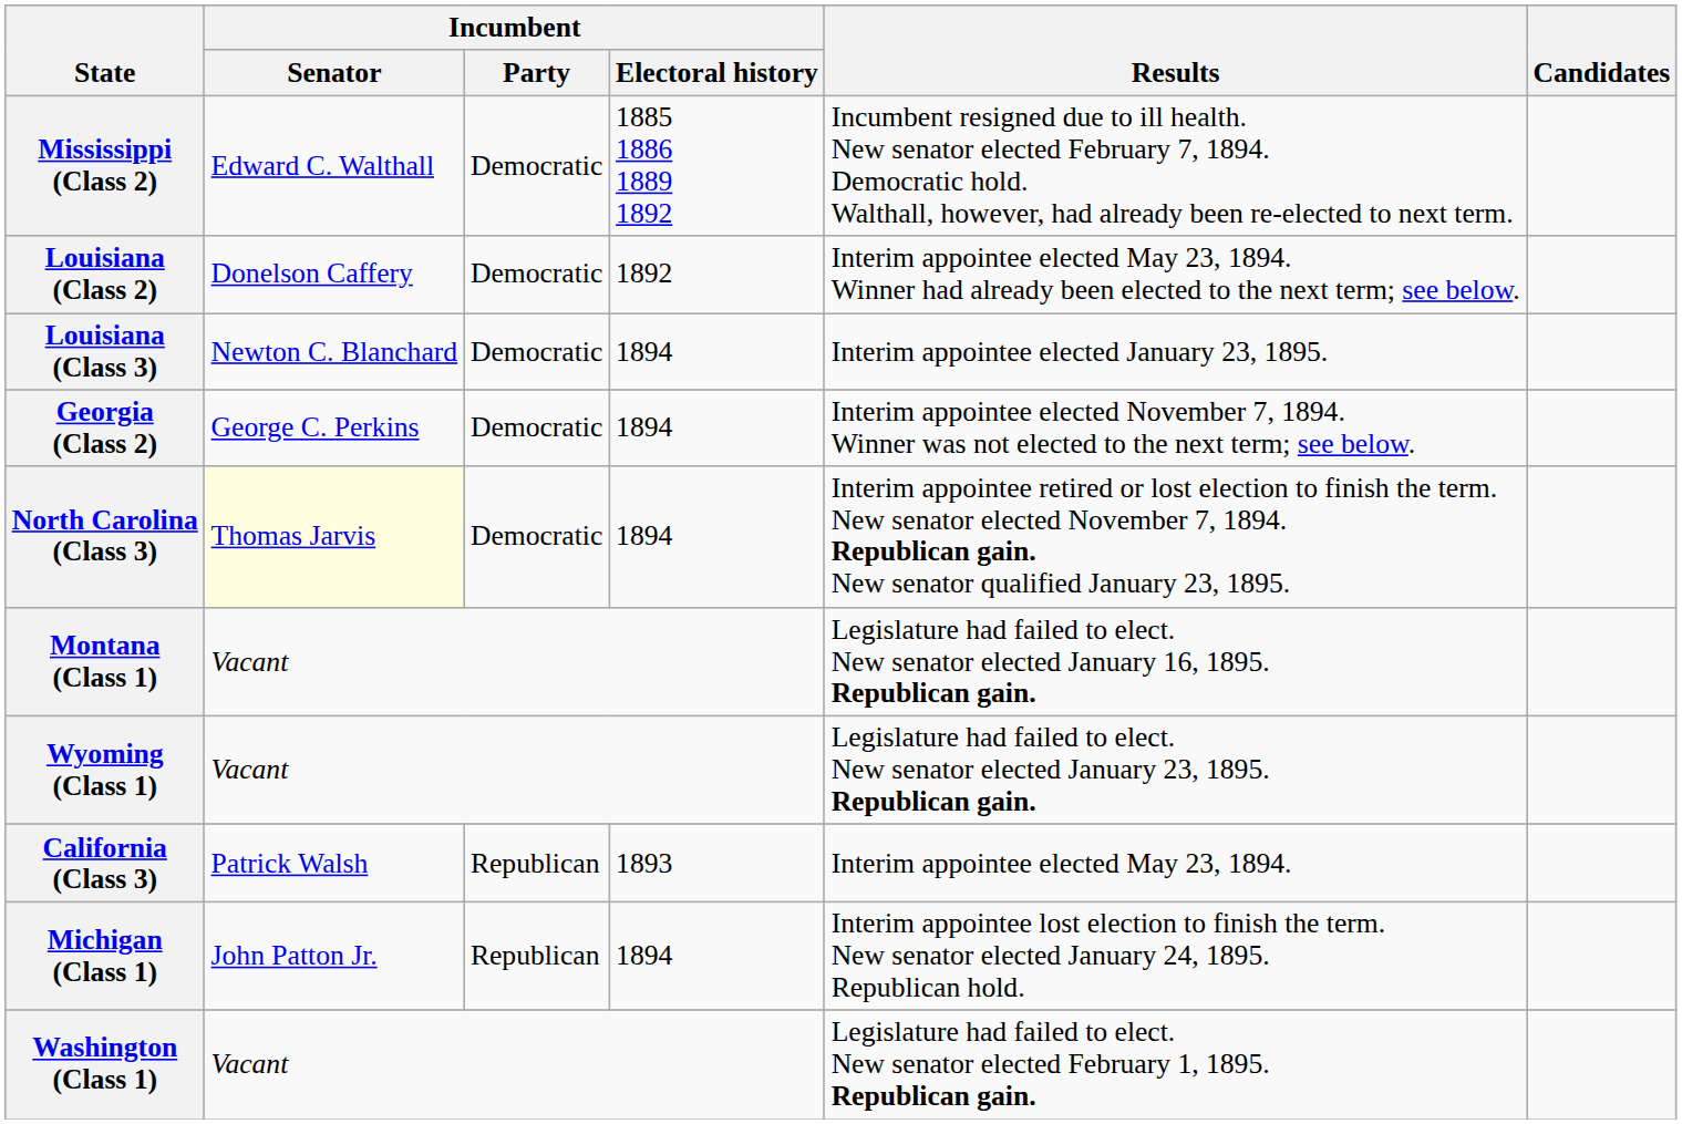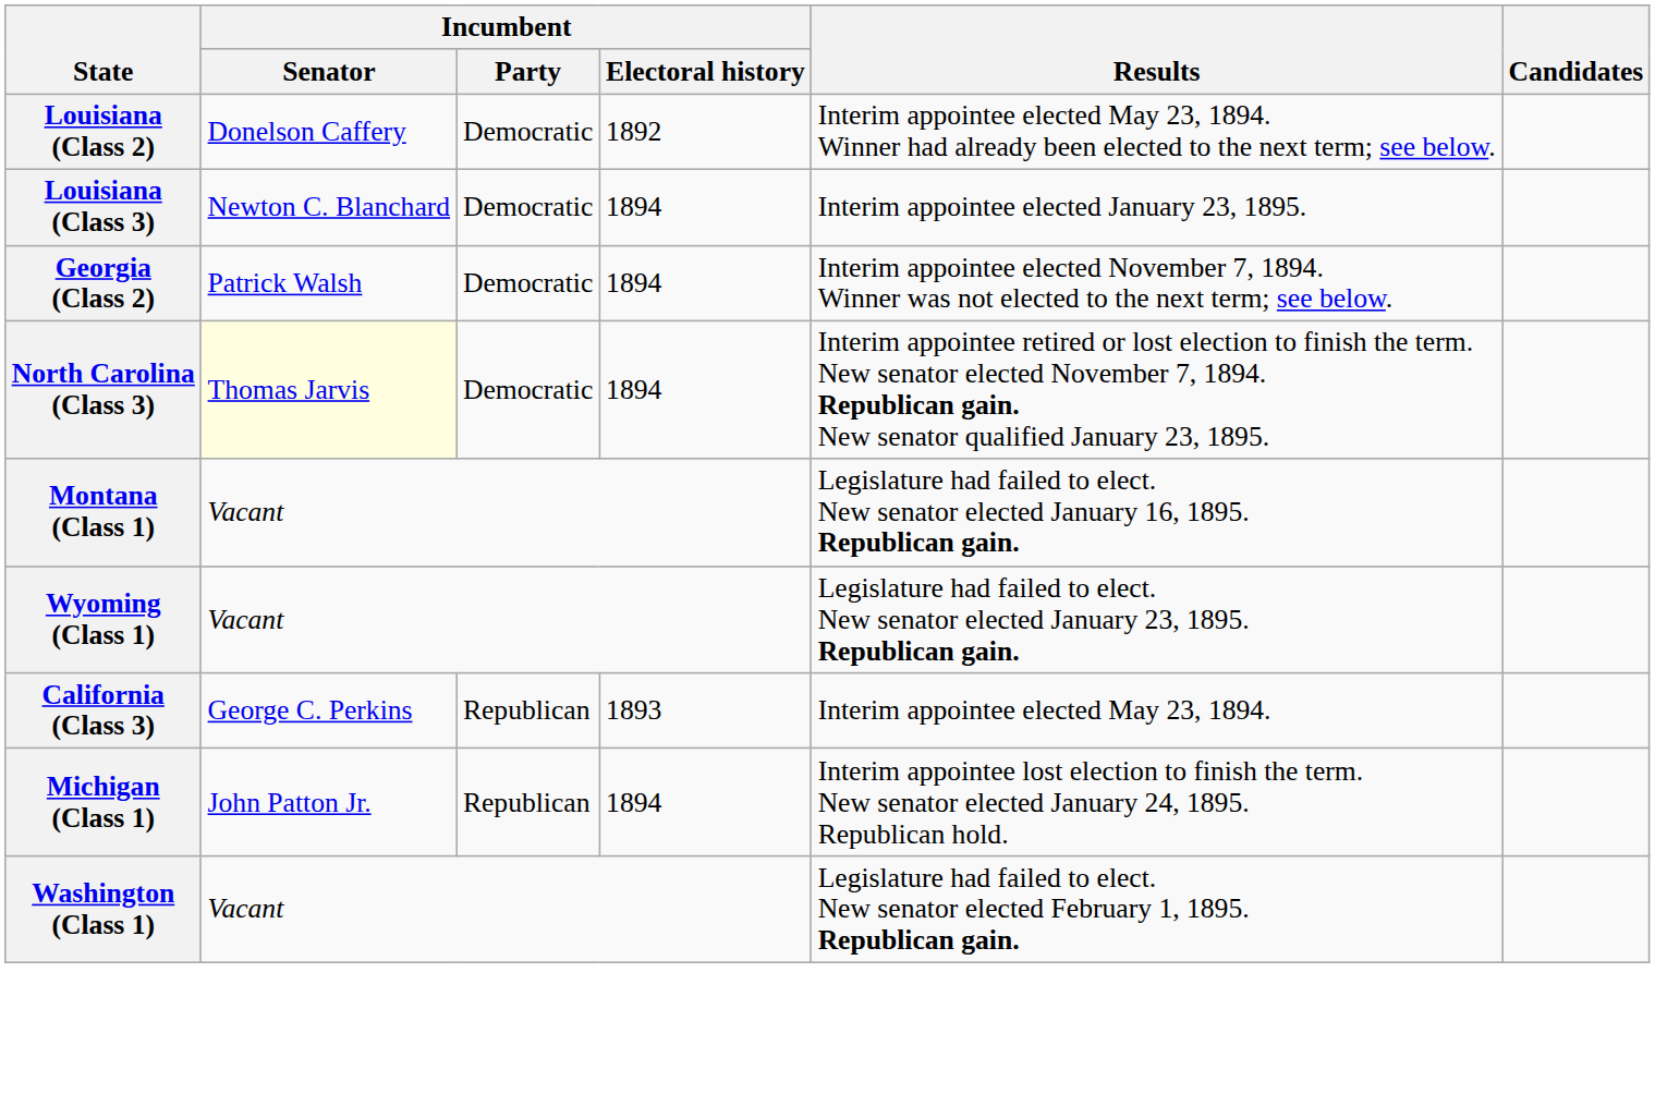 <table class=wikitable>
 <tr valign=bottom>
 <th rowspan=2>State</th>
 <th colspan=3>Incumbent</th>
 <th rowspan=2>Results</th>
 <th rowspan=2>Candidates</th>
 </tr>
 <tr>
 <th>Senator</th>
 <th>Party</th>
 <th>Electoral history</th>
-</tr>
-<tr>
-<th><a href='#'>Mississippi</a><br>(Class 2)</th>
-<td><a href='#'>Edward C. Walthall</a></td>
-<td>Democratic</td>
-<td>1885 <br><a href='#'>1886 </a><br><a href='#'>1889</a><br><a href='#'>1892 </a></td>
-<td>Incumbent resigned due to ill health.<br>New senator elected February 7, 1894.<br>Democratic hold.<br>Walthall, however, had already been re-elected to next term.</td>
-<td nowrap></td>
 </tr>
 <tr>
 <th><a href='#'>Louisiana</a><br>(Class 2)</th>
 <td><a href='#'>Donelson Caffery</a></td>
 <td>Democratic</td>
 <td>1892 </td>
 <td>Interim appointee elected May 23, 1894.<br>Winner had already been elected to the next term; <a href='#'>see below</a>.</td>
 <td nowrap></td>
 </tr>
 <tr>
 <th><a href='#'>Louisiana</a><br>(Class 3)</th>
 <td><a href='#'>Newton C. Blanchard</a></td>
 <td>Democratic</td>
 <td>1894 </td>
 <td>Interim appointee elected January 23, 1895.</td>
 <td nowrap></td>
 </tr>
 <tr>
 <th><a href='#'>Georgia</a><br>(Class 2)</th>
-<td><a href='#'>George C. Perkins</a></td>
+<td><a href='#'>Patrick Walsh</a></td>
 <td>Democratic</td>
 <td>1894 </td>
 <td>Interim appointee elected November 7, 1894.<br>Winner was not elected to the next term; <a href='#'>see below</a>.</td>
 <td nowrap></td>
 </tr>
 <tr>
 <th><a href='#'>North Carolina</a><br>(Class 3)</th>
 <td style="background: lightyellow;"><a href='#'>Thomas Jarvis</a></td>
 <td>Democratic</td>
 <td>1894 </td>
 <td>Interim appointee retired or lost election to finish the term.<br>New senator elected November 7, 1894.<br><strong>Republican gain.</strong><br>New senator qualified January 23, 1895.</td>
 <td nowrap></td>
 </tr>
 <tr>
 <th><a href='#'>Montana</a><br>(Class 1)</th>
 <td colspan=3><em>Vacant</em></td>
 <td>Legislature had failed to elect.<br>New senator elected January 16, 1895.<br><strong>Republican gain.</strong></td>
 <td nowrap></td>
 </tr>
 <tr>
 <th><a href='#'>Wyoming</a><br>(Class 1)</th>
 <td colspan=3><em>Vacant</em></td>
 <td>Legislature had failed to elect.<br>New senator elected January 23, 1895.<br><strong>Republican gain.</strong></td>
 <td nowrap></td>
 </tr>
 <tr>
 <th><a href='#'>California</a><br>(Class 3)</th>
-<td><a href='#'>Patrick Walsh</a></td>
+<td><a href='#'>George C. Perkins</a></td>
 <td>Republican</td>
 <td>1893 </td>
 <td>Interim appointee elected May 23, 1894.</td>
 <td nowrap></td>
 </tr>
 <tr>
 <th><a href='#'>Michigan</a><br>(Class 1)</th>
 <td><a href='#'>John Patton Jr.</a></td>
 <td>Republican</td>
 <td>1894 </td>
 <td>Interim appointee lost election to finish the term.<br>New senator elected January 24, 1895.<br>Republican hold.</td>
 <td nowrap></td>
 </tr>
 <tr>
 <th><a href='#'>Washington</a><br>(Class 1)</th>
 <td colspan=3><em>Vacant</em></td>
 <td>Legislature had failed to elect.<br>New senator elected February 1, 1895.<br><strong>Republican gain.</strong></td>
 <td nowrap></td>
 </tr>
 </table>
